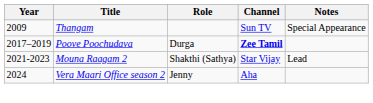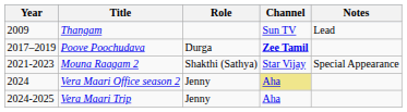 <table class="wikitable">
 <tr style="background:#b0c4de; text-align:center;">
 <th>Year</th>
 <th>Title</th>
 <th>Role</th>
 <th>Channel</th>
 <th>Notes</th>
 </tr>
 <tr>
 <td>2009</td>
 <td><em><a href='#'>Thangam</a></em></td>
 <td></td>
 <td><a href='#'>Sun TV</a></td>
-<td>Special Appearance</td>
+<td>Lead</td>
 </tr>
 <tr>
 <td>2017–2019</td>
 <td><em><a href='#'>Poove Poochudava</a></em></td>
 <td>Durga</td>
 <td><strong><a href='#'>Zee Tamil</a></strong></td>
 <td></td>
 </tr>
 <tr>
 <td>2021-2023</td>
 <td><em><a href='#'>Mouna Raagam 2</a></em></td>
 <td>Shakthi (Sathya)</td>
 <td><a href='#'>Star Vijay</a></td>
-<td>Lead</td>
+<td>Special Appearance</td>
 </tr>
 <tr>
 <td>2024</td>
 <td><em><a href='#'>Vera Maari Office season 2</a></em></td>
 <td>Jenny</td>
+<td style="background: khaki;"><a href='#'>Aha</a></td>
+<td></td>
+</tr>
+<tr>
+<td>2024-2025</td>
+<td><em><a href='#'>Vera Maari Trip</a></em></td>
+<td>Jenny</td>
 <td><a href='#'>Aha</a></td>
 <td></td>
 </tr>
 </table>
